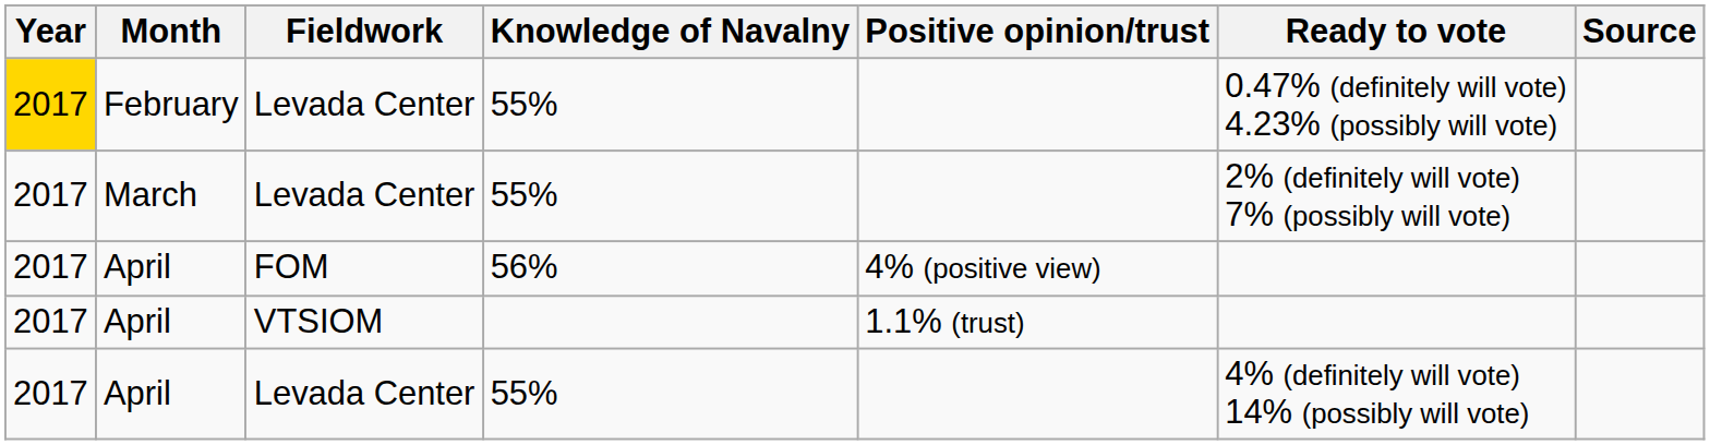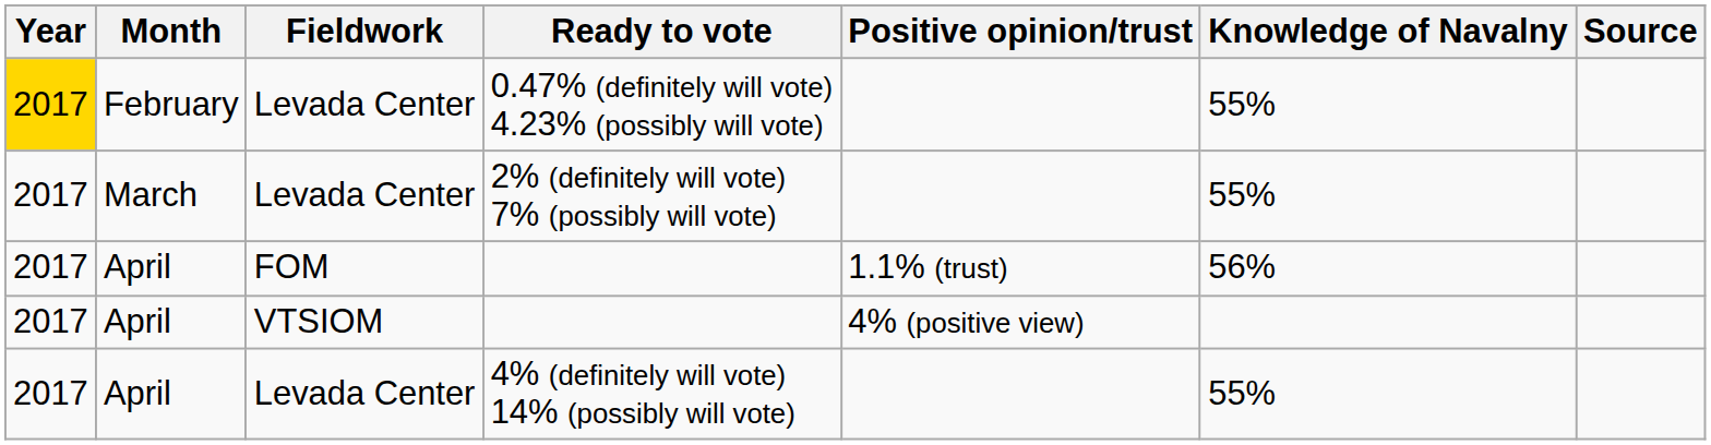 <table class="wikitable">
 <tr>
 <th>Year</th>
 <th>Month</th>
 <th>Fieldwork</th>
+<th>Ready to vote</th>
+<th>Positive opinion/trust</th>
 <th>Knowledge of Navalny</th>
-<th>Positive opinion/trust</th>
-<th>Ready to vote</th>
 <th>Source</th>
 </tr>
 <tr>
 <td style="background: gold;">2017</td>
 <td>February</td>
 <td>Levada Center</td>
+<td>0.47% <small>(definitely will vote)</small><br>4.23% <small>(possibly will vote)</small></td>
+<td></td>
 <td>55%</td>
-<td></td>
-<td>0.47% <small>(definitely will vote)</small><br>4.23% <small>(possibly will vote)</small></td>
 <td></td>
 </tr>
 <tr>
 <td>2017</td>
 <td>March</td>
 <td>Levada Center</td>
+<td>2% <small>(definitely will vote)</small><br>7% <small>(possibly will vote)</small></td>
+<td></td>
 <td>55%</td>
-<td></td>
-<td>2% <small>(definitely will vote)</small><br>7% <small>(possibly will vote)</small></td>
 <td></td>
 </tr>
 <tr>
 <td>2017</td>
 <td>April</td>
 <td>FOM</td>
+<td></td>
+<td>1.1% <small>(trust)</small></td>
 <td>56%</td>
+<td></td>
+</tr>
+<tr>
+<td>2017</td>
+<td>April</td>
+<td>VTSIOM</td>
+<td></td>
 <td>4% <small>(positive view)</small></td>
 <td></td>
 <td></td>
 </tr>
 <tr>
 <td>2017</td>
 <td>April</td>
-<td>VTSIOM</td>
+<td>Levada Center</td>
+<td>4% <small>(definitely will vote)</small><br>14% <small>(possibly will vote)</small></td>
 <td></td>
-<td>1.1% <small>(trust)</small></td>
-<td></td>
-<td></td>
-</tr>
-<tr>
-<td>2017</td>
-<td>April</td>
-<td>Levada Center</td>
 <td>55%</td>
-<td></td>
-<td>4% <small>(definitely will vote)</small><br>14% <small>(possibly will vote)</small></td>
 <td></td>
 </tr>
 </table>
